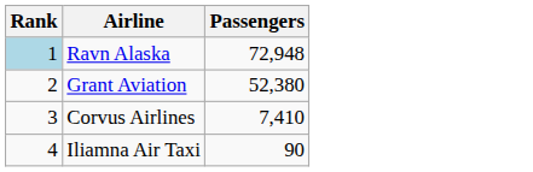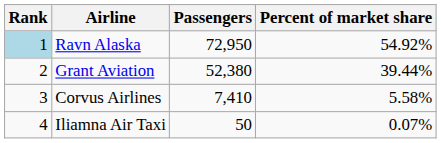 <table class="wikitable">
 <tr>
 <th>Rank</th>
 <th>Airline</th>
 <th>Passengers</th>
+<th>Percent of market share</th>
 </tr>
 <tr>
 <td align=right style="background: lightblue;">1</td>
 <td><a href='#'>Ravn Alaska</a> </td>
-<td align=right>72,948</td>
+<td align=right>72,950</td>
+<td align=right>54.92%</td>
 </tr>
 <tr>
 <td align=right>2</td>
 <td><a href='#'>Grant Aviation</a></td>
 <td align=right>52,380</td>
+<td align=right>39.44%</td>
 </tr>
 <tr>
 <td align=right>3</td>
 <td>Corvus Airlines </td>
 <td align=right>7,410</td>
+<td align=right>5.58%</td>
 </tr>
 <tr>
 <td align=right>4</td>
 <td>Iliamna Air Taxi</td>
-<td align=right>90</td>
+<td align=right>50</td>
+<td align=right>0.07%</td>
 </tr>
 </table>
